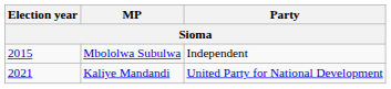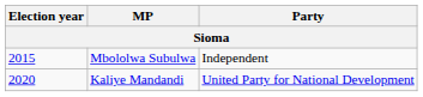 <table class="wikitable">
 <tr>
 <th>Election year</th>
 <th>MP</th>
 <th>Party</th>
 </tr>
 <tr>
 <th colspan="3"><strong>Sioma</strong></th>
 </tr>
 <tr>
 <td><a href='#'>2015</a></td>
 <td><a href='#'>Mbololwa Subulwa</a></td>
 <td>Independent</td>
 </tr>
 <tr>
-<td><a href='#'>2021</a></td>
+<td><a href='#'>2020</a></td>
 <td><a href='#'>Kaliye Mandandi</a></td>
 <td><a href='#'>United Party for National Development</a></td>
 </tr>
 </table>
